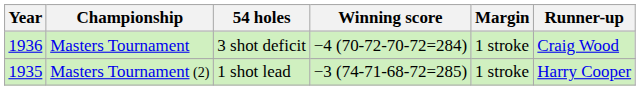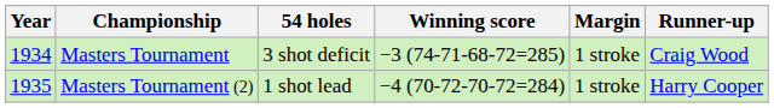 <table class="wikitable">
 <tr>
 <th>Year</th>
 <th>Championship</th>
 <th>54 holes</th>
 <th>Winning score</th>
 <th>Margin</th>
 <th>Runner-up</th>
 </tr>
 <tr style="background:#D0F0C0;">
-<td><a href='#'>1936</a></td>
+<td><a href='#'>1934</a></td>
 <td><a href='#'>Masters Tournament</a></td>
 <td>3 shot deficit</td>
-<td>−4 (70-72-70-72=284)</td>
+<td>−3 (74-71-68-72=285)</td>
 <td>1 stroke</td>
 <td> <a href='#'>Craig Wood</a></td>
 </tr>
 <tr style="background:#D0F0C0;">
 <td><a href='#'>1935</a></td>
 <td><a href='#'>Masters Tournament</a><small> (2)</small></td>
 <td>1 shot lead</td>
-<td>−3 (74-71-68-72=285)</td>
+<td>−4 (70-72-70-72=284)</td>
 <td>1 stroke</td>
 <td> <a href='#'>Harry Cooper</a></td>
 </tr>
 </table>
